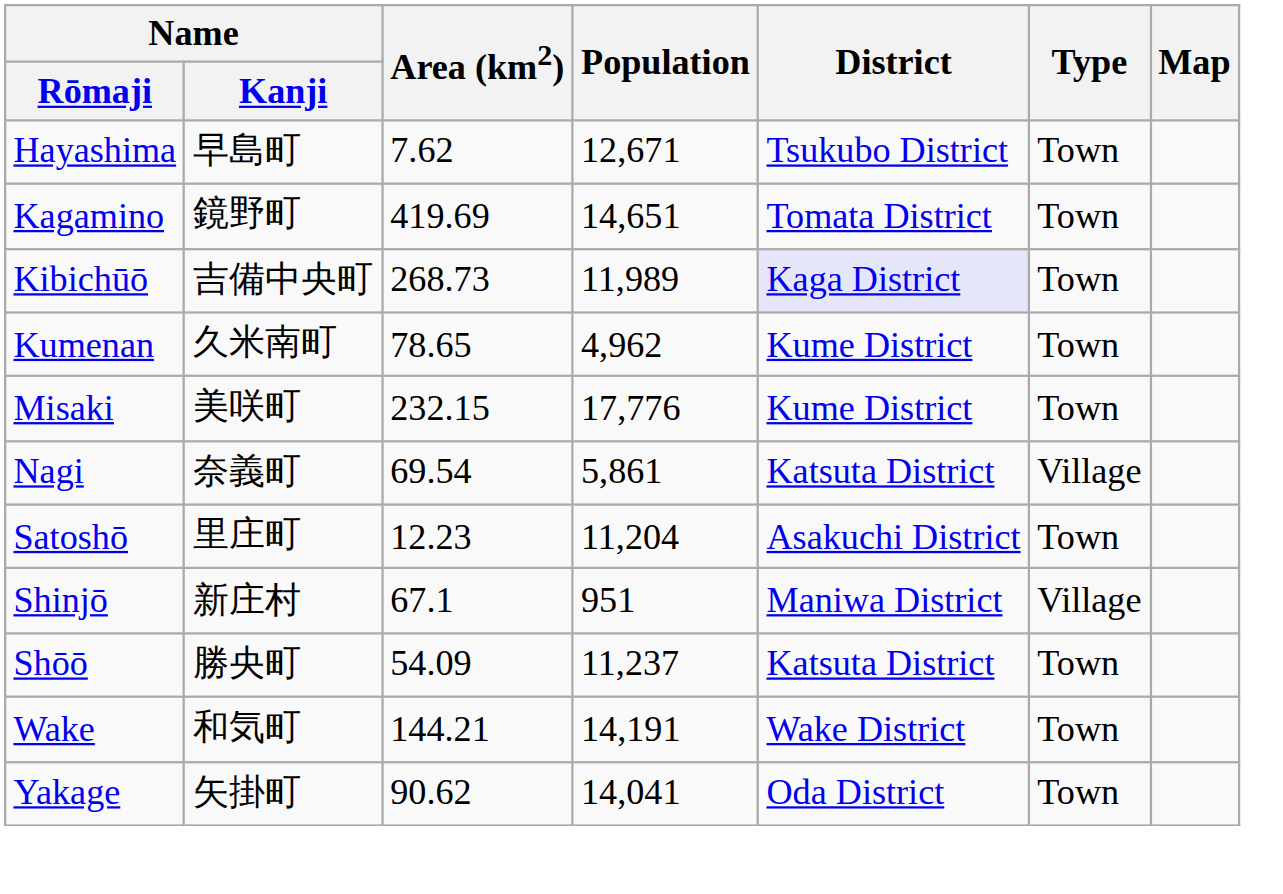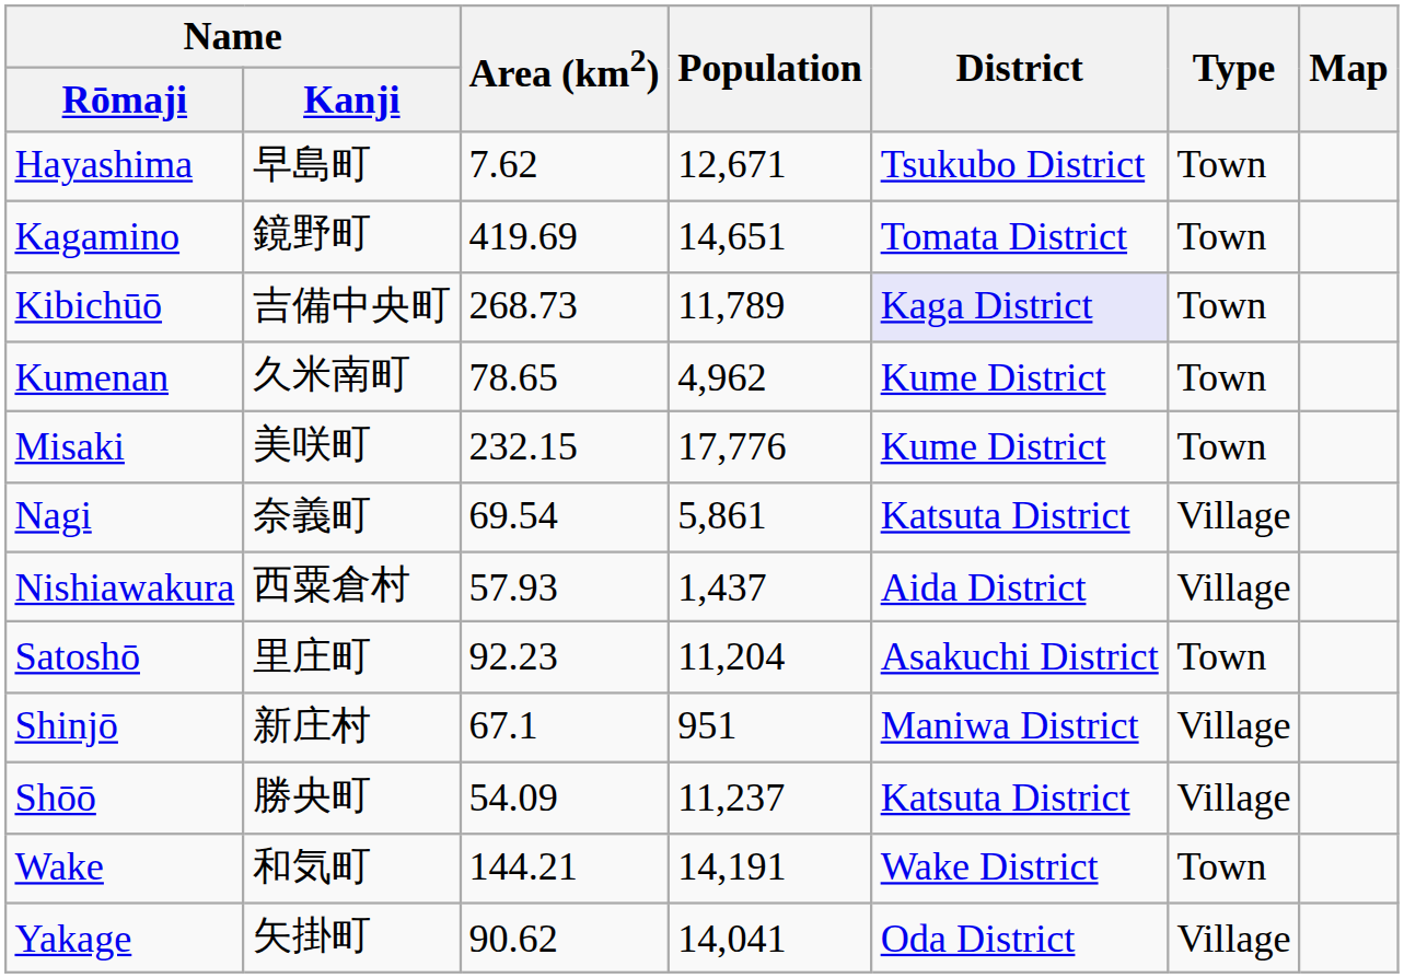 <table class="wikitable sortable">
 <tr>
 <th colspan="2">Name</th>
 <th rowspan="2">Area (km<sup>2</sup>)</th>
 <th rowspan="2">Population</th>
 <th rowspan="2">District</th>
 <th rowspan="2">Type</th>
 <th rowspan="2">Map</th>
 </tr>
 <tr>
 <th><a href='#'>Rōmaji</a></th>
 <th><a href='#'>Kanji</a></th>
 </tr>
 <tr>
 <td> <a href='#'>Hayashima</a></td>
 <td>早島町</td>
 <td>7.62</td>
 <td>12,671</td>
 <td><a href='#'>Tsukubo District</a></td>
 <td>Town</td>
 <td></td>
 </tr>
 <tr>
 <td> <a href='#'>Kagamino</a></td>
 <td>鏡野町</td>
 <td>419.69</td>
 <td>14,651</td>
 <td><a href='#'>Tomata District</a></td>
 <td>Town</td>
 <td></td>
 </tr>
 <tr>
 <td> <a href='#'>Kibichūō</a></td>
 <td>吉備中央町</td>
 <td>268.73</td>
-<td>11,989</td>
+<td>11,789</td>
 <td style="background: lavender;"><a href='#'>Kaga District</a></td>
 <td>Town</td>
 <td></td>
 </tr>
 <tr>
 <td> <a href='#'>Kumenan</a></td>
 <td>久米南町</td>
 <td>78.65</td>
 <td>4,962</td>
 <td><a href='#'>Kume District</a></td>
 <td>Town</td>
 <td></td>
 </tr>
 <tr>
 <td> <a href='#'>Misaki</a></td>
 <td>美咲町</td>
 <td>232.15</td>
 <td>17,776</td>
 <td><a href='#'>Kume District</a></td>
 <td>Town</td>
 <td></td>
 </tr>
 <tr>
 <td> <a href='#'>Nagi</a></td>
 <td>奈義町</td>
 <td>69.54</td>
 <td>5,861</td>
 <td><a href='#'>Katsuta District</a></td>
 <td>Village</td>
 <td></td>
 </tr>
 <tr>
+<td> <a href='#'>Nishiawakura</a></td>
+<td>西粟倉村</td>
+<td>57.93</td>
+<td>1,437</td>
+<td><a href='#'>Aida District</a></td>
+<td>Village</td>
+<td></td>
+</tr>
+<tr>
 <td> <a href='#'>Satoshō</a></td>
 <td>里庄町</td>
-<td>12.23</td>
+<td>92.23</td>
 <td>11,204</td>
 <td><a href='#'>Asakuchi District</a></td>
 <td>Town</td>
 <td></td>
 </tr>
 <tr>
 <td> <a href='#'>Shinjō</a></td>
 <td>新庄村</td>
 <td>67.1</td>
 <td>951</td>
 <td><a href='#'>Maniwa District</a></td>
 <td>Village</td>
 <td></td>
 </tr>
 <tr>
 <td> <a href='#'>Shōō</a></td>
 <td>勝央町</td>
 <td>54.09</td>
 <td>11,237</td>
 <td><a href='#'>Katsuta District</a></td>
-<td>Town</td>
+<td>Village</td>
 <td></td>
 </tr>
 <tr>
 <td> <a href='#'>Wake</a></td>
 <td>和気町</td>
 <td>144.21</td>
 <td>14,191</td>
 <td><a href='#'>Wake District</a></td>
 <td>Town</td>
 <td></td>
 </tr>
 <tr>
 <td> <a href='#'>Yakage</a></td>
 <td>矢掛町</td>
 <td>90.62</td>
 <td>14,041</td>
 <td><a href='#'>Oda District</a></td>
-<td>Town</td>
+<td>Village</td>
 <td></td>
 </tr>
 </table>
